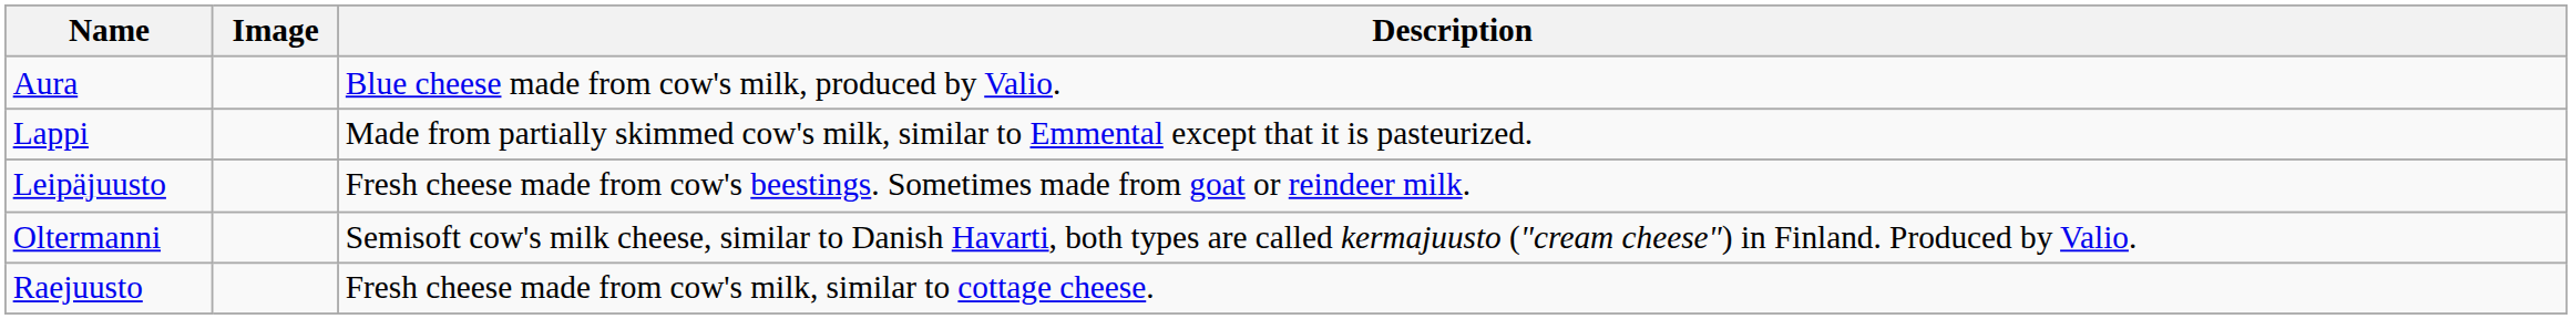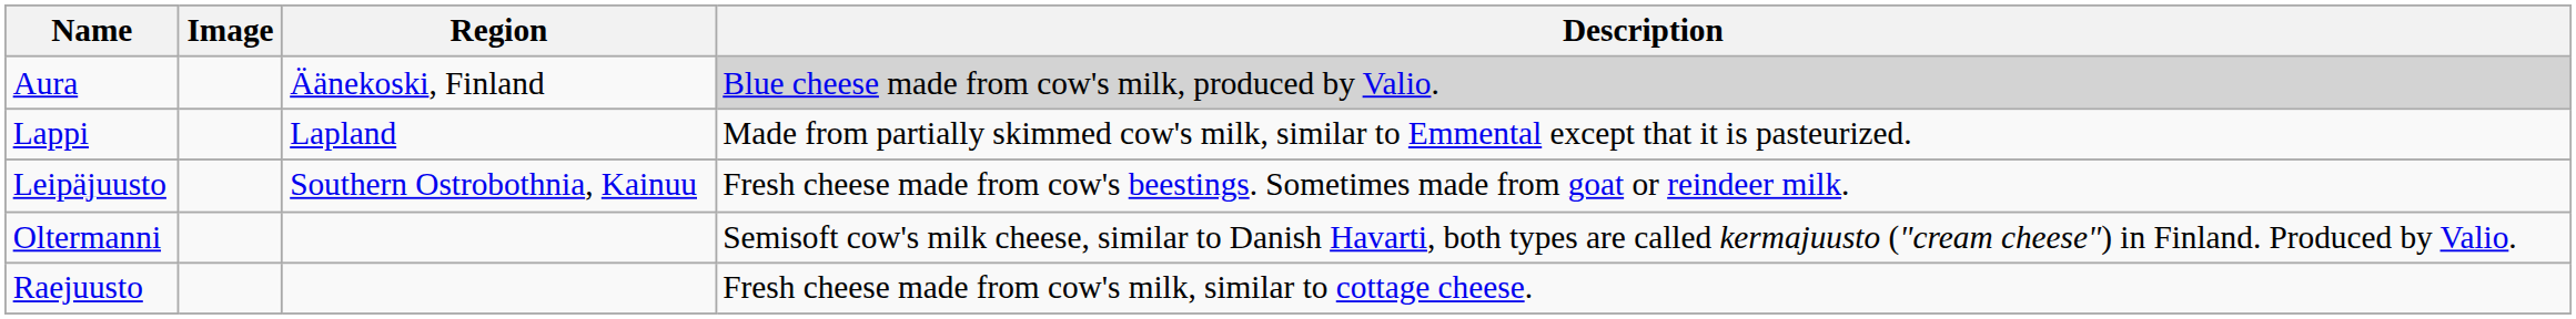 <table class="wikitable sortable" style="width:100%">
 <tr>
 <th>Name</th>
 <th class="unsortable">Image</th>
+<th>Region</th>
 <th>Description</th>
 </tr>
 <tr>
 <td><a href='#'>Aura</a></td>
 <td></td>
-<td><a href='#'>Blue cheese</a> made from cow's milk, produced by <a href='#'>Valio</a>.</td>
+<td><a href='#'>Äänekoski</a>, Finland</td>
+<td style="background: lightgrey;"><a href='#'>Blue cheese</a> made from cow's milk, produced by <a href='#'>Valio</a>.</td>
 </tr>
 <tr>
 <td><a href='#'>Lappi</a></td>
 <td></td>
+<td><a href='#'>Lapland</a></td>
 <td>Made from partially skimmed cow's milk, similar to <a href='#'>Emmental</a> except that it is pasteurized.</td>
 </tr>
 <tr>
 <td><a href='#'>Leipäjuusto</a></td>
 <td></td>
+<td><a href='#'>Southern Ostrobothnia</a>, <a href='#'>Kainuu</a></td>
 <td>Fresh cheese made from cow's <a href='#'>beestings</a>. Sometimes made from <a href='#'>goat</a> or <a href='#'>reindeer milk</a>.</td>
 </tr>
 <tr>
 <td><a href='#'>Oltermanni</a></td>
+<td></td>
 <td></td>
 <td>Semisoft cow's milk cheese, similar to Danish <a href='#'>Havarti</a>, both types are called <em>kermajuusto</em> (<em>"cream cheese"</em>) in Finland. Produced by <a href='#'>Valio</a>.</td>
 </tr>
 <tr>
 <td><a href='#'>Raejuusto</a></td>
 <td></td>
+<td></td>
 <td>Fresh cheese made from cow's milk, similar to <a href='#'>cottage cheese</a>.</td>
 </tr>
 </table>
